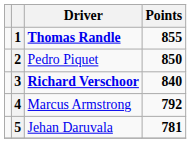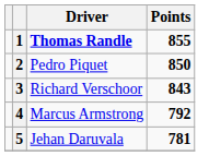 <table class="wikitable" style="font-size: 87%;">
 <tr>
 <th></th>
 <th></th>
 <th>Driver</th>
 <th>Points</th>
 </tr>
 <tr>
 <td style="text-align:left;"></td>
 <th>1</th>
 <td><strong> <a href='#'>Thomas Randle</a></strong></td>
 <td style="text-align:right;"><strong>855</strong></td>
 </tr>
 <tr>
 <td style="text-align:left;"></td>
 <th>2</th>
 <td> <a href='#'>Pedro Piquet</a></td>
 <td style="text-align:right;"><strong>850</strong></td>
 </tr>
 <tr>
 <td style="text-align:left;"></td>
 <th>3</th>
-<td><strong> <a href='#'>Richard Verschoor</a></strong></td>
-<td style="text-align:right;"><strong>840</strong></td>
+<td> <a href='#'>Richard Verschoor</a></td>
+<td style="text-align:right;"><strong>843</strong></td>
 </tr>
 <tr>
 <td style="text-align:left;"></td>
 <th>4</th>
 <td> <a href='#'>Marcus Armstrong</a></td>
 <td style="text-align:right;"><strong>792</strong></td>
 </tr>
 <tr>
 <td style="text-align:left;"></td>
 <th>5</th>
 <td> <a href='#'>Jehan Daruvala</a></td>
 <td style="text-align:right;"><strong>781</strong></td>
 </tr>
 <tr>
 </tr>
 </table>
